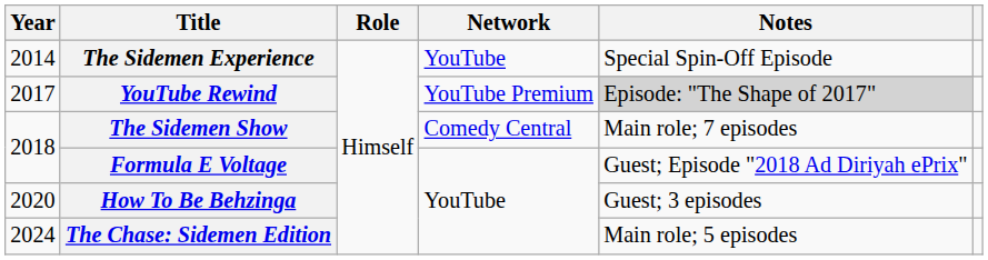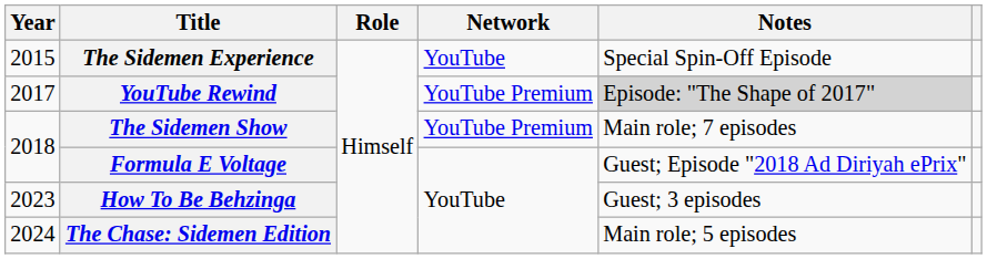 <table class="wikitable sortable plainrowheaders">
 <tr>
 <th scope="col">Year</th>
 <th scope="col">Title</th>
 <th scope="col">Role</th>
 <th scope="col">Network</th>
 <th scope="col" class="unsortable">Notes</th>
 <th scope="col" class="unsortable"></th>
 </tr>
 <tr>
-<td>2014</td>
+<td>2015</td>
 <th scope="row"><em>The Sidemen Experience</em></th>
 <td rowspan="6">Himself</td>
 <td><a href='#'>YouTube</a></td>
 <td>Special Spin-Off Episode</td>
 <td style="text-align:center;"></td>
 </tr>
 <tr>
 <td>2017</td>
 <th scope="row"><em><a href='#'>YouTube Rewind</a></em></th>
 <td><a href='#'>YouTube Premium</a></td>
 <td style="background: lightgrey;">Episode:  "The Shape of 2017"</td>
 <td style="text-align:center;"></td>
 </tr>
 <tr>
 <td rowspan="2">2018</td>
 <th scope="row"><em><a href='#'>The Sidemen Show</a></em></th>
-<td><a href='#'>Comedy Central</a></td>
+<td><a href='#'>YouTube Premium</a></td>
 <td>Main role; 7 episodes</td>
 <td style="text-align:center;"></td>
 </tr>
 <tr>
 <th scope="row"><em><a href='#'>Formula E Voltage</a></em></th>
 <td rowspan="3">YouTube</td>
 <td>Guest; Episode "<a href='#'>2018 Ad Diriyah ePrix</a>"</td>
 <td style="text-align:center;"></td>
 </tr>
 <tr>
-<td>2020</td>
+<td>2023</td>
 <th scope="row"><em><a href='#'>How To Be Behzinga</a></em></th>
 <td>Guest; 3 episodes</td>
 <td style="text-align:center;"></td>
 </tr>
 <tr>
 <td rowspan="1">2024</td>
 <th scope="row"><em><a href='#'>The Chase: Sidemen Edition</a></em></th>
 <td>Main role; 5 episodes</td>
 <td style="text-align:center;"></td>
 </tr>
 </table>
